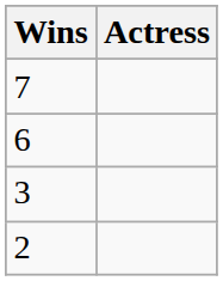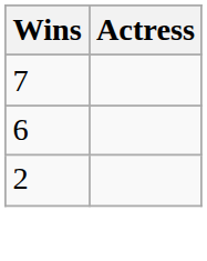 <table class="wikitable">
 <tr>
 <th>Wins</th>
 <th>Actress</th>
 </tr>
 <tr>
 <td>7</td>
 <td></td>
 </tr>
 <tr>
 <td>6</td>
 <td></td>
 </tr>
 <tr>
-<td>3</td>
-<td></td>
-</tr>
-<tr>
 <td>2</td>
 <td></td>
 </tr>
 </table>
